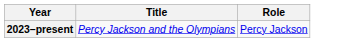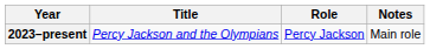 <table class="wikitable plainrowheaders">
 <tr>
 <th scope="col">Year</th>
 <th scope="col">Title</th>
 <th scope="col">Role</th>
+<th scope="col">Notes</th>
 </tr>
 <tr>
 <th scope="row">2023–present</th>
 <td><em><a href='#'>Percy Jackson and the Olympians</a></em></td>
 <td><a href='#'>Percy Jackson</a></td>
+<td>Main role</td>
 </tr>
 </table>
